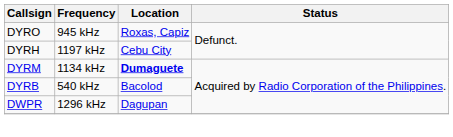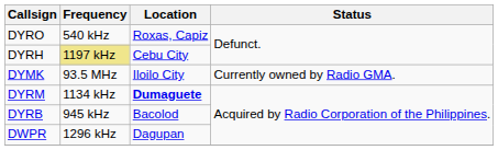 <table class="wikitable">
 <tr>
 <th>Callsign</th>
 <th>Frequency</th>
 <th>Location</th>
 <th>Status</th>
 </tr>
 <tr>
 <td>DYRO</td>
-<td>945 kHz</td>
+<td>540 kHz</td>
 <td><a href='#'>Roxas, Capiz</a></td>
 <td rowspan="2">Defunct.</td>
 </tr>
 <tr>
 <td>DYRH</td>
-<td>1197 kHz</td>
+<td style="background: khaki;">1197 kHz</td>
 <td><a href='#'>Cebu City</a></td>
+</tr>
+<tr>
+<td><a href='#'>DYMK</a></td>
+<td>93.5 MHz</td>
+<td><a href='#'>Iloilo City</a></td>
+<td>Currently owned by <a href='#'>Radio GMA</a>.</td>
 </tr>
 <tr>
 <td><a href='#'>DYRM</a></td>
 <td>1134 kHz</td>
 <td><strong><a href='#'>Dumaguete</a></strong></td>
 <td rowspan="3">Acquired by <a href='#'>Radio Corporation of the Philippines</a>.</td>
 </tr>
 <tr>
 <td><a href='#'>DYRB</a></td>
-<td>540 kHz</td>
+<td>945 kHz</td>
 <td><a href='#'>Bacolod</a></td>
 </tr>
 <tr>
 <td><a href='#'>DWPR</a></td>
 <td>1296 kHz</td>
 <td><a href='#'>Dagupan</a></td>
 </tr>
 <tr>
 </tr>
 </table>
